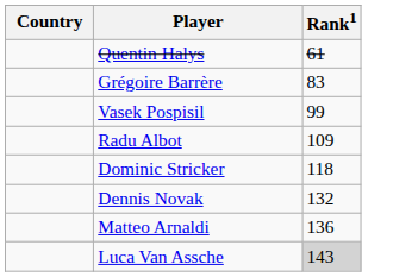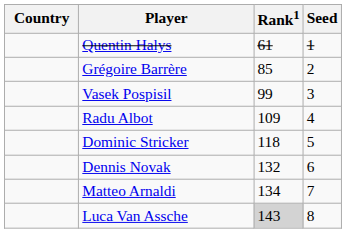 <table class="sortable wikitable">
 <tr>
 <th width="70">Country</th>
 <th width="175">Player</th>
 <th>Rank<sup>1</sup></th>
+<th>Seed</th>
 </tr>
 <tr>
 <td><s></s></td>
 <td><s><a href='#'>Quentin Halys</a></s></td>
 <td><s>61</s></td>
+<td><s>1</s></td>
 </tr>
 <tr>
 <td></td>
 <td><a href='#'>Grégoire Barrère</a></td>
-<td>83</td>
+<td>85</td>
+<td>2</td>
 </tr>
 <tr>
 <td></td>
 <td><a href='#'>Vasek Pospisil</a></td>
 <td>99</td>
+<td>3</td>
 </tr>
 <tr>
 <td></td>
 <td><a href='#'>Radu Albot</a></td>
 <td>109</td>
+<td>4</td>
 </tr>
 <tr>
 <td></td>
 <td><a href='#'>Dominic Stricker</a></td>
 <td>118</td>
+<td>5</td>
 </tr>
 <tr>
 <td></td>
 <td><a href='#'>Dennis Novak</a></td>
 <td>132</td>
+<td>6</td>
 </tr>
 <tr>
 <td></td>
 <td><a href='#'>Matteo Arnaldi</a></td>
-<td>136</td>
+<td>134</td>
+<td>7</td>
 </tr>
 <tr>
 <td></td>
 <td><a href='#'>Luca Van Assche</a></td>
 <td style="background: lightgrey;">143</td>
+<td>8</td>
 </tr>
 </table>
